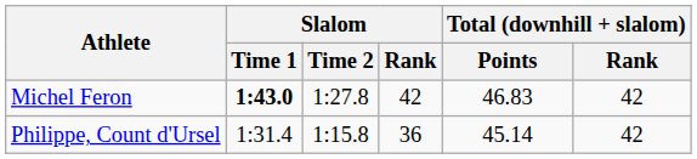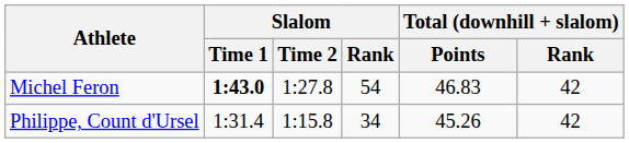 <table class="wikitable" style="font-size:90%">
 <tr>
 <th rowspan="2">Athlete</th>
 <th colspan="3">Slalom</th>
 <th colspan="2">Total (downhill + slalom)</th>
 </tr>
 <tr>
 <th>Time 1</th>
 <th>Time 2</th>
 <th>Rank</th>
 <th>Points</th>
 <th>Rank</th>
 </tr>
 <tr>
 <td><a href='#'>Michel Feron</a></td>
 <td align="center"><strong>1:43.0</strong></td>
 <td align="center">1:27.8</td>
-<td align="center">42</td>
+<td align="center">54</td>
 <td align="center">46.83</td>
 <td align="center">42</td>
 </tr>
 <tr>
 <td><a href='#'>Philippe, Count d'Ursel</a></td>
 <td align="center">1:31.4</td>
 <td align="center">1:15.8</td>
-<td align="center">36</td>
-<td align="center">45.14</td>
+<td align="center">34</td>
+<td align="center">45.26</td>
 <td align="center">42</td>
 </tr>
 </table>
